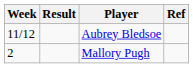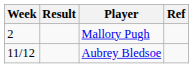 <table class=wikitable>
 <tr>
 <th>Week</th>
 <th>Result</th>
 <th>Player</th>
 <th>Ref</th>
 </tr>
 <tr>
+<td>2</td>
+<td></td>
+<td> <a href='#'>Mallory Pugh</a></td>
+<td></td>
+</tr>
+<tr>
 <td>11/12</td>
 <td></td>
 <td> <a href='#'>Aubrey Bledsoe</a></td>
 <td></td>
 </tr>
-<tr>
-<td>2</td>
-<td></td>
-<td> <a href='#'>Mallory Pugh</a></td>
-<td></td>
-</tr>
 </table>
